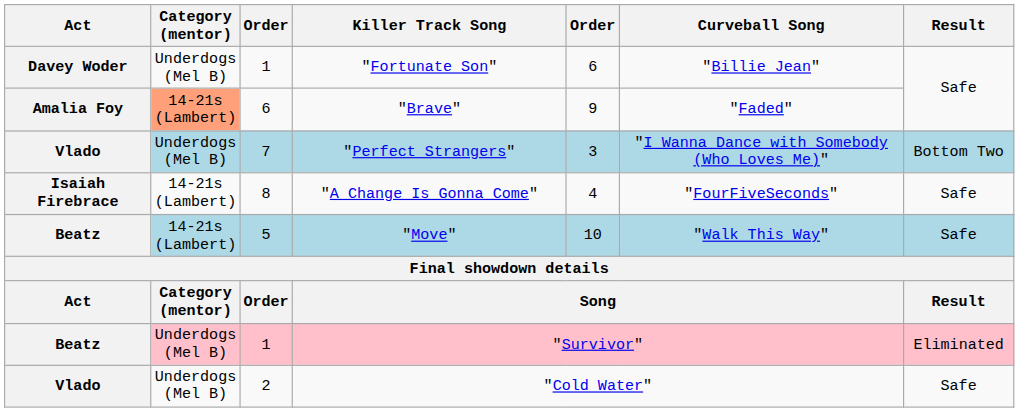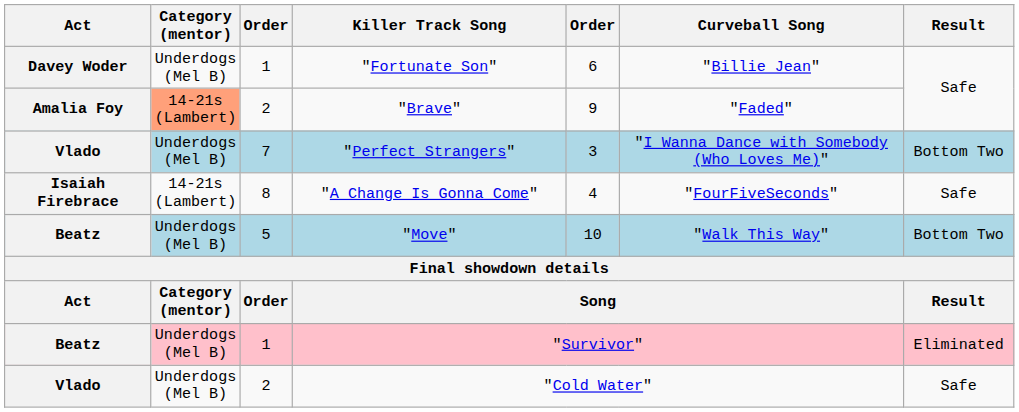 <table class="wikitable plainrowheaders" style="text-align:center;">
 <tr>
 <th scope="col" style="width:10em;">Act</th>
 <th scope="col">Category (mentor)</th>
 <th scope="col">Order</th>
 <th scope="col" style="width:20em;">Killer Track Song</th>
 <th scope="col">Order</th>
 <th scope="col" style="width:20em;">Curveball Song</th>
 <th scope="col" style="width:7em;">Result</th>
 </tr>
 <tr>
 <th scope="row">Davey Woder</th>
 <td scope="col">Underdogs (Mel B)</td>
 <td>1</td>
 <td>"<a href='#'>Fortunate Son</a>"</td>
 <td>6</td>
 <td>"<a href='#'>Billie Jean</a>"</td>
 <td rowspan=2>Safe</td>
 </tr>
 <tr>
 <th scope="row">Amalia Foy</th>
 <td scope="col" style="background: lightsalmon;">14-21s (Lambert)</td>
-<td>6</td>
+<td>2</td>
 <td>"<a href='#'>Brave</a>"</td>
 <td>9</td>
 <td>"<a href='#'>Faded</a>"</td>
 </tr>
 <tr style="background:lightblue;">
 <th scope="row">Vlado</th>
 <td scope="col">Underdogs (Mel B)</td>
 <td>7</td>
 <td>"<a href='#'>Perfect Strangers</a>"</td>
 <td>3</td>
 <td>"<a href='#'>I Wanna Dance with Somebody (Who Loves Me)</a>"</td>
 <td>Bottom Two</td>
 </tr>
 <tr>
 <th scope="row">Isaiah Firebrace</th>
 <td scope="col">14-21s (Lambert)</td>
 <td>8</td>
 <td>"<a href='#'>A Change Is Gonna Come</a>"</td>
 <td>4</td>
 <td>"<a href='#'>FourFiveSeconds</a>"</td>
 <td>Safe</td>
 </tr>
 <tr style="background:lightblue;">
 <th scope="row">Beatz</th>
-<td scope="col">14-21s (Lambert)</td>
+<td scope="col">Underdogs (Mel B)</td>
 <td>5</td>
 <td>"<a href='#'>Move</a>"</td>
 <td>10</td>
 <td>"<a href='#'>Walk This Way</a>"</td>
-<td>Safe</td>
+<td>Bottom Two</td>
 </tr>
 <tr>
 <th colspan="16">Final showdown details</th>
 </tr>
 <tr>
 <th scope="col" style="width:10em;">Act</th>
 <th scope="col">Category (mentor)</th>
 <th scope="col">Order</th>
 <th scope="col" style="width:16em;" colspan="3" style="text-align:center;">Song</th>
 <th scope="col" style="width:6em;">Result</th>
 </tr>
 <tr style="background:pink;">
 <th scope="row">Beatz</th>
 <td scope="col">Underdogs (Mel B)</td>
 <td>1</td>
 <td colspan="3">"<a href='#'>Survivor</a>"</td>
 <td>Eliminated</td>
 </tr>
 <tr>
 <th scope="row">Vlado</th>
 <td scope="col">Underdogs (Mel B)</td>
 <td>2</td>
 <td colspan="3">"<a href='#'>Cold Water</a>"</td>
 <td>Safe</td>
 </tr>
 </table>
